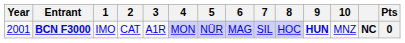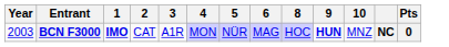 <table class="wikitable" style="text-align:center; font-size:90%">
 <tr>
 <th>Year</th>
 <th>Entrant</th>
 <th>1</th>
 <th>2</th>
 <th>3</th>
 <th>4</th>
 <th>5</th>
 <th>6</th>
-<th>7</th>
 <th>8</th>
 <th>9</th>
 <th>10</th>
 <th></th>
 <th>Pts</th>
 </tr>
 <tr>
-<td><a href='#'>2001</a></td>
+<td><a href='#'>2003</a></td>
 <th><a href='#'>BCN F3000</a></th>
-<td><a href='#'>IMO</a></td>
+<td><strong><a href='#'>IMO</a></strong></td>
 <td><a href='#'>CAT</a></td>
 <td><a href='#'>A1R</a></td>
 <td style="background:#CFCFFF;"><a href='#'>MON</a><br></td>
 <td style="background:#CFCFFF;"><a href='#'>NÜR</a><br></td>
 <td style="background:#CFCFFF;"><a href='#'>MAG</a><br></td>
-<td style="background:#CFCFFF;"><a href='#'>SIL</a><br></td>
 <td style="background:#CFCFFF;"><a href='#'>HOC</a><br></td>
 <td><strong><a href='#'>HUN</a></strong></td>
 <td><a href='#'>MNZ</a></td>
 <th>NC</th>
 <th>0</th>
 </tr>
 </table>
